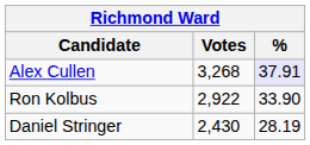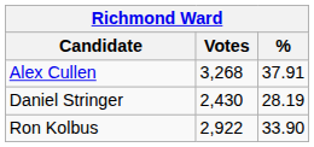 <table class="wikitable">
 <tr>
 <th colspan="3"><a href='#'>Richmond Ward</a></th>
 </tr>
 <tr>
 <th style="width: 170px">Candidate</th>
 <th style="width: 50px">Votes</th>
 <th style="width: 40px">%</th>
 </tr>
 <tr>
 <td><a href='#'>Alex Cullen</a></td>
 <td>3,268</td>
-<td style="background: lavender;">37.91</td>
+<td>37.91</td>
+</tr>
+<tr>
+<td>Daniel Stringer</td>
+<td>2,430</td>
+<td>28.19</td>
 </tr>
 <tr>
 <td>Ron Kolbus</td>
 <td>2,922</td>
 <td>33.90</td>
 </tr>
-<tr>
-<td>Daniel Stringer</td>
-<td>2,430</td>
-<td>28.19</td>
-</tr>
 </table>
